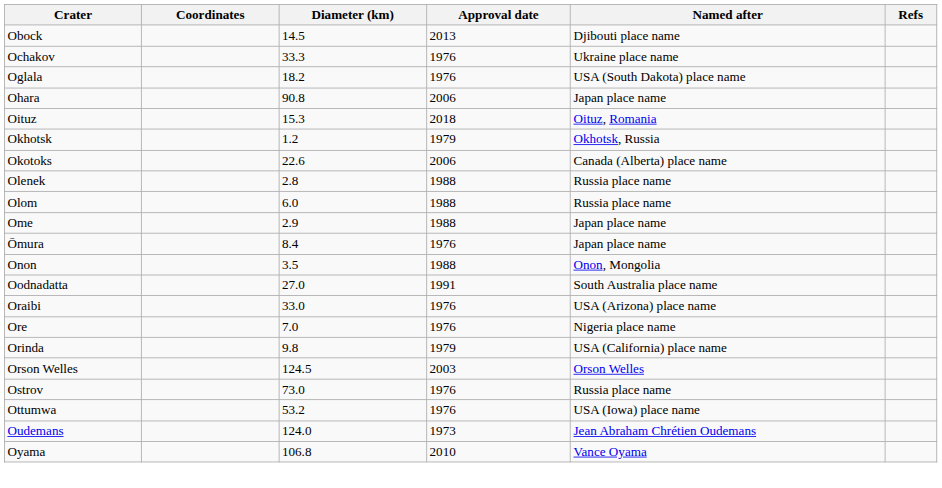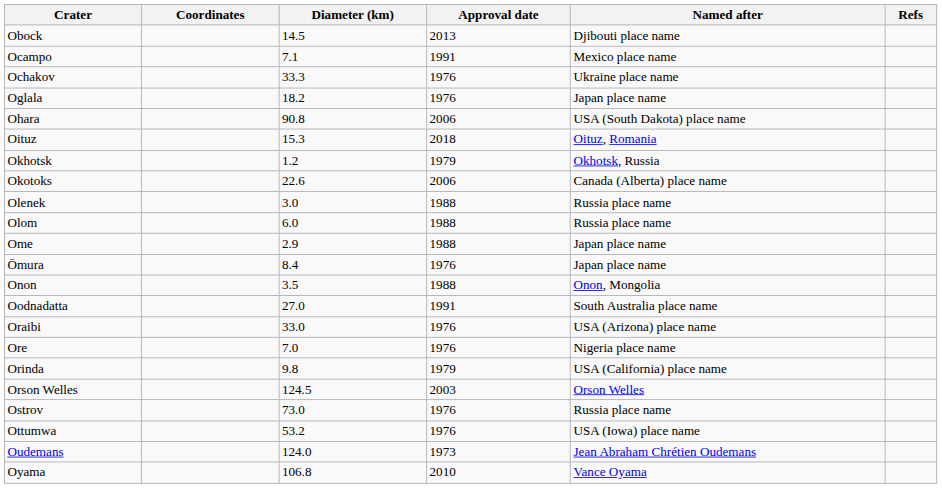 <table class="wikitable" style="min-width: 90%;">
 <tr>
 <th style="width:10em">Crater</th>
 <th style="width:10em">Coordinates</th>
 <th>Diameter (km)</th>
 <th>Approval date</th>
 <th>Named after</th>
 <th>Refs</th>
 </tr>
 <tr id="Obock">
 <td>Obock</td>
 <td></td>
 <td>14.5</td>
 <td>2013</td>
 <td>Djibouti place name</td>
 <td></td>
 </tr>
+<tr id="Ocampo">
+<td>Ocampo</td>
+<td></td>
+<td>7.1</td>
+<td>1991</td>
+<td>Mexico place name</td>
+<td></td>
+</tr>
 <tr id="Ochakov">
 <td>Ochakov</td>
 <td></td>
 <td>33.3</td>
 <td>1976</td>
 <td>Ukraine place name</td>
 <td></td>
 </tr>
 <tr id="Oglala">
 <td>Oglala</td>
 <td></td>
 <td>18.2</td>
 <td>1976</td>
-<td>USA (South Dakota) place name</td>
+<td>Japan place name</td>
 <td></td>
 </tr>
 <tr id="Ohara">
 <td>Ohara</td>
 <td></td>
 <td>90.8</td>
 <td>2006</td>
-<td>Japan place name</td>
+<td>USA (South Dakota) place name</td>
 <td></td>
 </tr>
 <tr id="Oituz">
 <td>Oituz</td>
 <td></td>
 <td>15.3</td>
 <td>2018</td>
 <td><a href='#'>Oituz</a>, <a href='#'>Romania</a></td>
 <td></td>
 </tr>
 <tr id="Okhotsk">
 <td>Okhotsk</td>
 <td></td>
 <td>1.2</td>
 <td>1979</td>
 <td><a href='#'>Okhotsk</a>, Russia</td>
 <td></td>
 </tr>
 <tr id="Okotoks">
 <td>Okotoks</td>
 <td></td>
 <td>22.6</td>
 <td>2006</td>
 <td>Canada (Alberta) place name</td>
 <td></td>
 </tr>
 <tr id="Olenek">
 <td>Olenek</td>
 <td></td>
-<td>2.8</td>
+<td>3.0</td>
 <td>1988</td>
 <td>Russia place name</td>
 <td></td>
 </tr>
 <tr id="Olom">
 <td>Olom</td>
 <td></td>
 <td>6.0</td>
 <td>1988</td>
 <td>Russia place name</td>
 <td></td>
 </tr>
 <tr id="Ome">
 <td>Ome</td>
 <td></td>
 <td>2.9</td>
 <td>1988</td>
 <td>Japan place name</td>
 <td></td>
 </tr>
 <tr id="Omura">
 <td>Ōmura</td>
 <td></td>
 <td>8.4</td>
 <td>1976</td>
 <td>Japan place name</td>
 <td></td>
 </tr>
 <tr id="Onon">
 <td>Onon</td>
 <td></td>
 <td>3.5</td>
 <td>1988</td>
 <td><a href='#'>Onon</a>, Mongolia</td>
 <td></td>
 </tr>
 <tr id="Oodnadatta">
 <td>Oodnadatta</td>
 <td></td>
 <td>27.0</td>
 <td>1991</td>
 <td>South Australia place name</td>
 <td></td>
 </tr>
 <tr id="Oraibi">
 <td>Oraibi</td>
 <td></td>
 <td>33.0</td>
 <td>1976</td>
 <td>USA (Arizona) place name</td>
 <td></td>
 </tr>
 <tr id="Ore">
 <td>Ore</td>
 <td></td>
 <td>7.0</td>
 <td>1976</td>
 <td>Nigeria place name</td>
 <td></td>
 </tr>
 <tr id="Orinda">
 <td>Orinda</td>
 <td></td>
 <td>9.8</td>
 <td>1979</td>
 <td>USA (California) place name</td>
 <td></td>
 </tr>
 <tr id="Orson Welles">
 <td>Orson Welles</td>
 <td></td>
 <td>124.5</td>
 <td>2003</td>
 <td><a href='#'>Orson Welles</a></td>
 <td></td>
 </tr>
 <tr id="Ostrov">
 <td>Ostrov</td>
 <td></td>
 <td>73.0</td>
 <td>1976</td>
 <td>Russia place name</td>
 <td></td>
 </tr>
 <tr id="Ottumwa">
 <td>Ottumwa</td>
 <td></td>
 <td>53.2</td>
 <td>1976</td>
 <td>USA (Iowa) place name</td>
 <td></td>
 </tr>
 <tr id="Oudemans">
 <td><a href='#'>Oudemans</a></td>
 <td></td>
 <td>124.0</td>
 <td>1973</td>
 <td><a href='#'>Jean Abraham Chrétien Oudemans</a></td>
 <td></td>
 </tr>
 <tr id="Oyama">
 <td>Oyama</td>
 <td></td>
 <td>106.8</td>
 <td>2010</td>
 <td><a href='#'>Vance Oyama</a></td>
 <td></td>
 </tr>
 </table>
